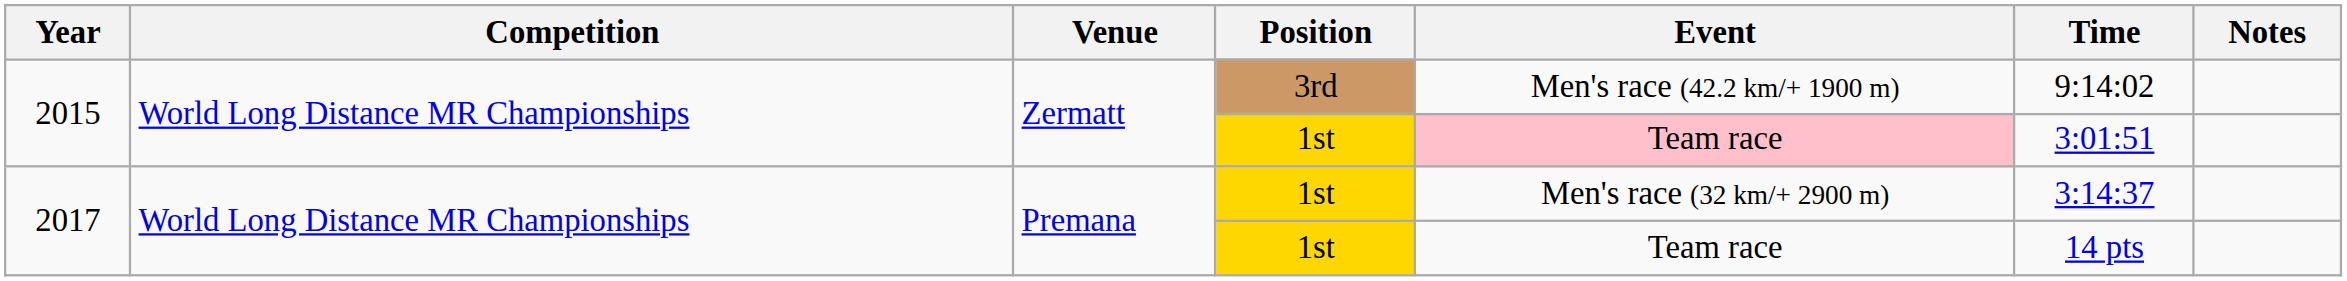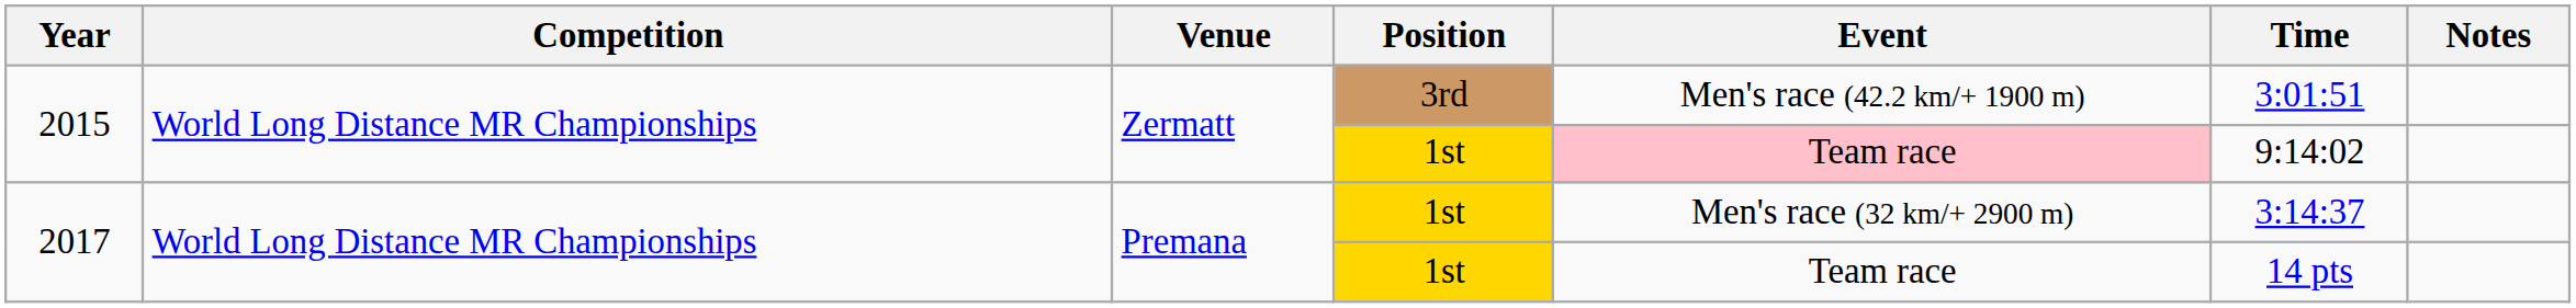 <table class="wikitable" width=65% style="font-size:90%; text-align:center;">
 <tr>
 <th>Year</th>
 <th>Competition</th>
 <th>Venue</th>
 <th>Position</th>
 <th>Event</th>
 <th>Time</th>
 <th>Notes</th>
 </tr>
 <tr>
 <td rowspan=2>2015</td>
 <td align=left rowspan=2><a href='#'>World Long Distance MR Championships</a></td>
 <td align=left rowspan=2> <a href='#'>Zermatt</a></td>
 <td bgcolor=cc9966>3rd</td>
 <td>Men's race <small>(42.2 km/+ 1900 m)</small></td>
-<td>9:14:02</td>
+<td><a href='#'>3:01:51</a></td>
 <td></td>
 </tr>
 <tr>
 <td bgcolor=gold>1st</td>
 <td style="background: pink;">Team race</td>
-<td><a href='#'>3:01:51</a></td>
+<td>9:14:02</td>
 <td></td>
 </tr>
 <tr>
 <td rowspan=2>2017</td>
 <td align=left rowspan=2><a href='#'>World Long Distance MR Championships</a></td>
 <td align=left rowspan=2> <a href='#'>Premana</a></td>
 <td bgcolor=gold>1st</td>
 <td>Men's race <small>(32 km/+ 2900 m)</small></td>
 <td><a href='#'>3:14:37</a></td>
 <td></td>
 </tr>
 <tr>
 <td bgcolor=gold>1st</td>
 <td>Team race</td>
 <td><a href='#'>14 pts</a></td>
 <td></td>
 </tr>
 </table>
